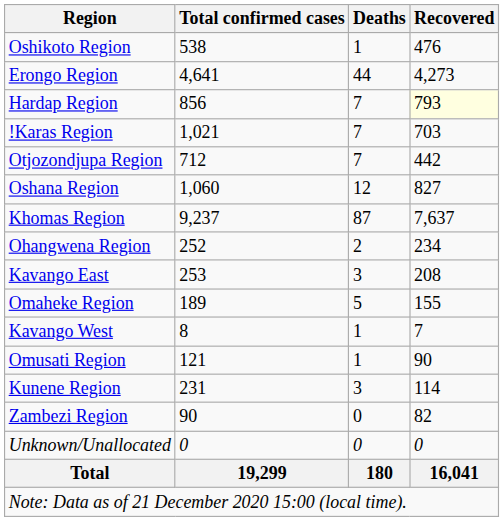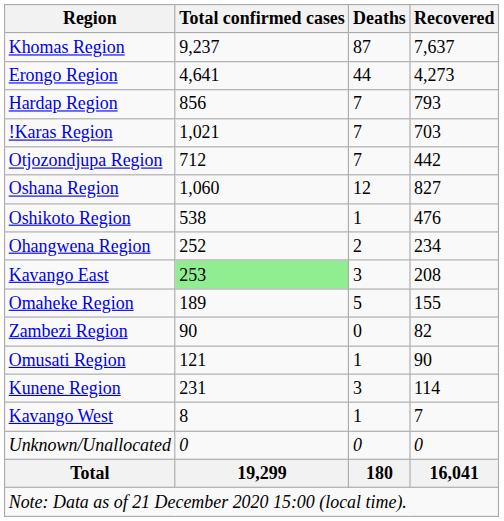 <table class="wikitable sortable">
 <tr>
 <th>Region</th>
 <th>Total confirmed cases</th>
 <th>Deaths</th>
 <th>Recovered</th>
 </tr>
 <tr>
-<td><a href='#'>Oshikoto Region</a></td>
-<td>538</td>
-<td>1</td>
-<td>476</td>
+<td><a href='#'>Khomas Region</a></td>
+<td>9,237</td>
+<td>87</td>
+<td>7,637</td>
 </tr>
 <tr>
 <td><a href='#'>Erongo Region</a></td>
 <td>4,641</td>
 <td>44</td>
 <td>4,273</td>
 </tr>
 <tr>
 <td><a href='#'>Hardap Region</a></td>
 <td>856</td>
 <td>7</td>
-<td style="background: lightyellow;">793</td>
+<td>793</td>
 </tr>
 <tr>
 <td><a href='#'>!Karas Region</a></td>
 <td>1,021</td>
 <td>7</td>
 <td>703</td>
 </tr>
 <tr>
 <td><a href='#'>Otjozondjupa Region</a></td>
 <td>712</td>
 <td>7</td>
 <td>442</td>
 </tr>
 <tr>
 <td><a href='#'>Oshana Region</a></td>
 <td>1,060</td>
 <td>12</td>
 <td>827</td>
 </tr>
 <tr>
-<td><a href='#'>Khomas Region</a></td>
-<td>9,237</td>
-<td>87</td>
-<td>7,637</td>
+<td><a href='#'>Oshikoto Region</a></td>
+<td>538</td>
+<td>1</td>
+<td>476</td>
 </tr>
 <tr>
 <td><a href='#'>Ohangwena Region</a></td>
 <td>252</td>
 <td>2</td>
 <td>234</td>
 </tr>
 <tr>
 <td><a href='#'>Kavango East</a></td>
-<td>253</td>
+<td style="background: lightgreen;">253</td>
 <td>3</td>
 <td>208</td>
 </tr>
 <tr>
 <td><a href='#'>Omaheke Region</a></td>
 <td>189</td>
 <td>5</td>
 <td>155</td>
 </tr>
 <tr>
-<td><a href='#'>Kavango West</a></td>
-<td>8</td>
-<td>1</td>
-<td>7</td>
+<td><a href='#'>Zambezi Region</a></td>
+<td>90</td>
+<td>0</td>
+<td>82</td>
 </tr>
 <tr>
 <td><a href='#'>Omusati Region</a></td>
 <td>121</td>
 <td>1</td>
 <td>90</td>
 </tr>
 <tr>
 <td><a href='#'>Kunene Region</a></td>
 <td>231</td>
 <td>3</td>
 <td>114</td>
 </tr>
 <tr>
-<td><a href='#'>Zambezi Region</a></td>
-<td>90</td>
-<td>0</td>
-<td>82</td>
+<td><a href='#'>Kavango West</a></td>
+<td>8</td>
+<td>1</td>
+<td>7</td>
 </tr>
 <tr>
 <td><em>Unknown/Unallocated</em></td>
 <td><em>0</em></td>
 <td><em>0</em></td>
 <td><em>0</em></td>
 </tr>
 <tr>
 <th><strong>Total</strong></th>
 <th><strong>19,299</strong></th>
 <th>180</th>
 <th><strong>16,041</strong></th>
 </tr>
 <tr>
 <td colspan="4"><em>Note: Data as of 21 December 2020 15:00 (local time).</em></td>
 </tr>
 </table>
